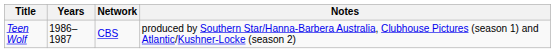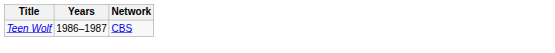 <table class="wikitable sortable">
 <tr>
 <th>Title</th>
 <th>Years</th>
 <th>Network</th>
-<th>Notes</th>
 </tr>
 <tr>
 <td><em><a href='#'>Teen Wolf</a></em></td>
 <td>1986–1987</td>
 <td><a href='#'>CBS</a></td>
-<td>produced by <a href='#'>Southern Star/Hanna-Barbera Australia</a>, <a href='#'>Clubhouse Pictures</a> (season 1) and <a href='#'>Atlantic</a>/<a href='#'>Kushner-Locke</a> (season 2)</td>
 </tr>
 </table>
